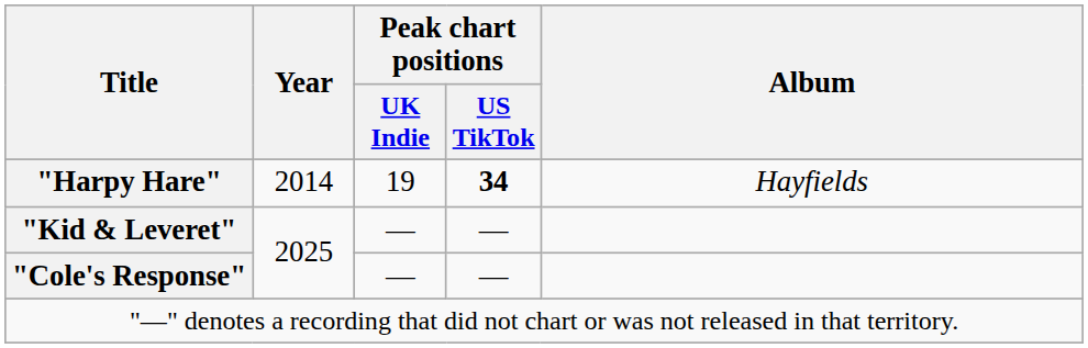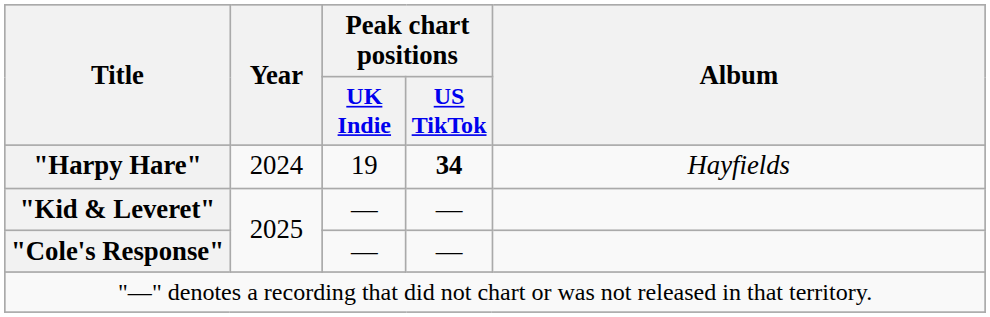 <table class="wikitable plainrowheaders" style="text-align:center;">
 <tr>
 <th scope="col" rowspan="2">Title</th>
 <th scope="col" rowspan="2" style="width:3em;">Year</th>
 <th colspan="2" scope="col">Peak chart positions</th>
 <th scope="col" rowspan="2" style="width:18em">Album</th>
 </tr>
 <tr>
 <th scope="col" style="width:3em;font-size:90%;"><a href='#'>UK Indie</a><br></th>
 <th scope="col" style="width:3em;font-size:90%;"><a href='#'>US<br>TikTok</a><br></th>
 </tr>
 <tr>
 <th scope="row">"Harpy Hare"</th>
-<td rowspan="1">2014</td>
+<td rowspan="1">2024</td>
 <td>19</td>
 <td><strong>34</strong></td>
 <td><em>Hayfields</em></td>
 </tr>
 <tr>
 <th scope="row">"Kid & Leveret"</th>
 <td rowspan="2">2025</td>
 <td>—</td>
 <td>—</td>
 <td></td>
 </tr>
 <tr>
 <th scope="row">"Cole's Response"</th>
 <td>—</td>
 <td>—</td>
 <td></td>
 </tr>
 <tr>
 <td colspan="5" style="font-size:90%">"—" denotes a recording that did not chart or was not released in that territory.</td>
 </tr>
 </table>
